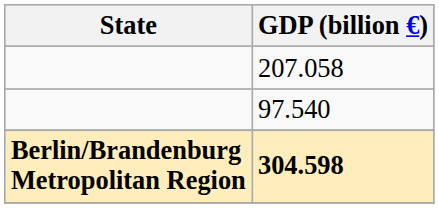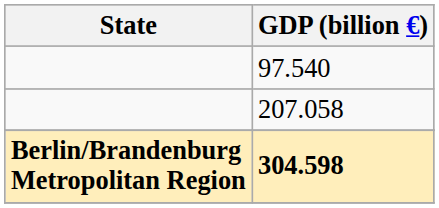 <table class="wikitable">
 <tr>
 <th>State</th>
 <th>GDP (billion <a href='#'>€</a>)</th>
 </tr>
 <tr>
 <td></td>
-<td>207.058</td>
+<td>97.540</td>
 </tr>
 <tr>
 <td></td>
-<td>97.540</td>
+<td>207.058</td>
 </tr>
 <tr>
 </tr>
 <tr style="background:#feb;">
 <td><strong>Berlin/Brandenburg<br>Metropolitan Region</strong></td>
 <td><strong>304.598</strong></td>
 </tr>
 <tr>
 </tr>
 </table>
